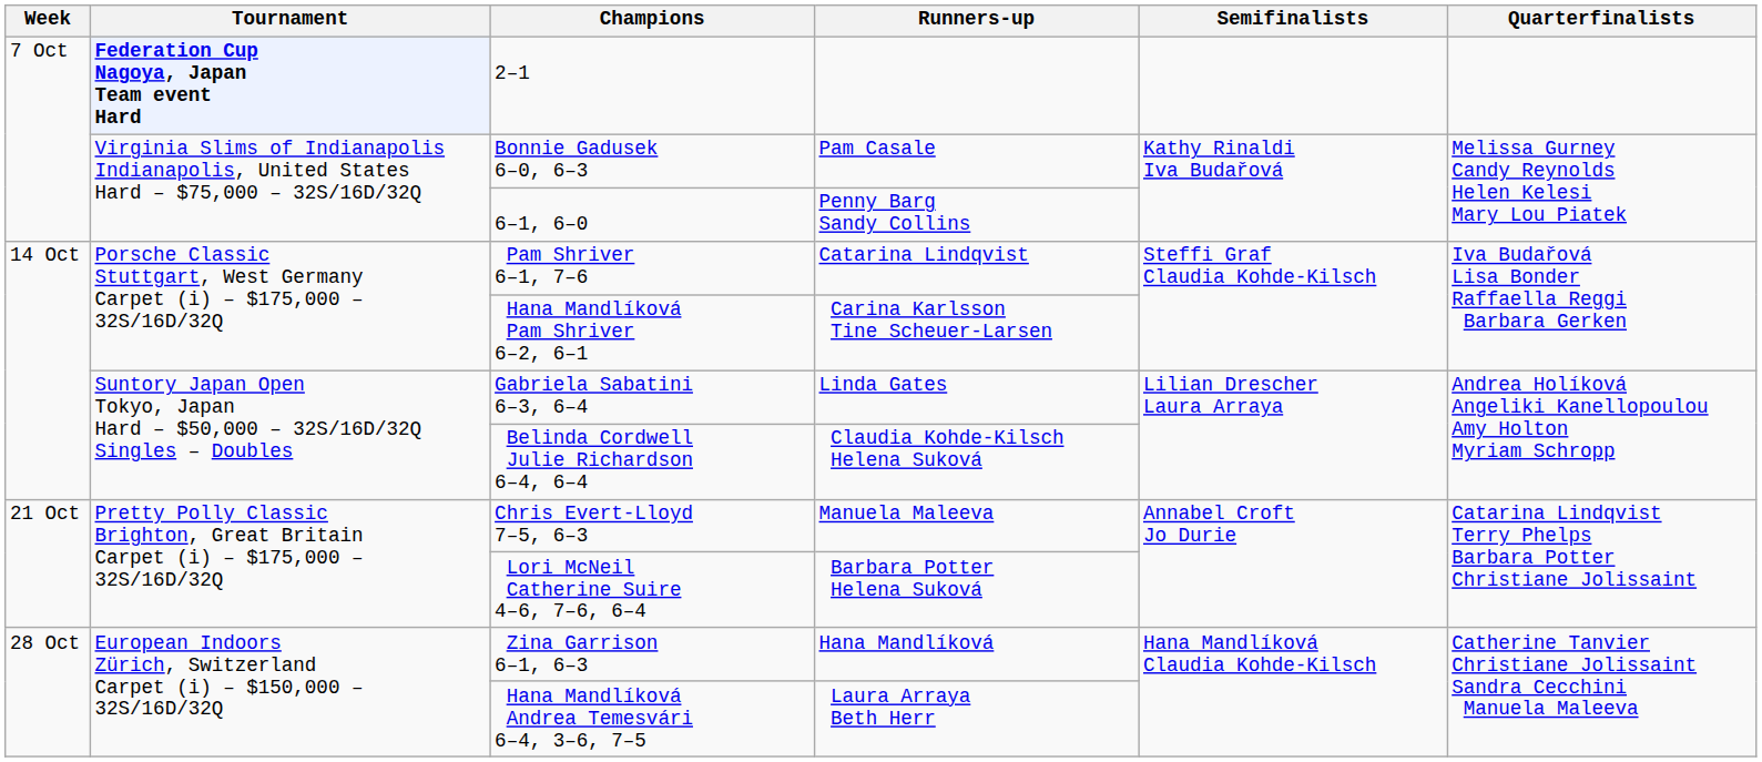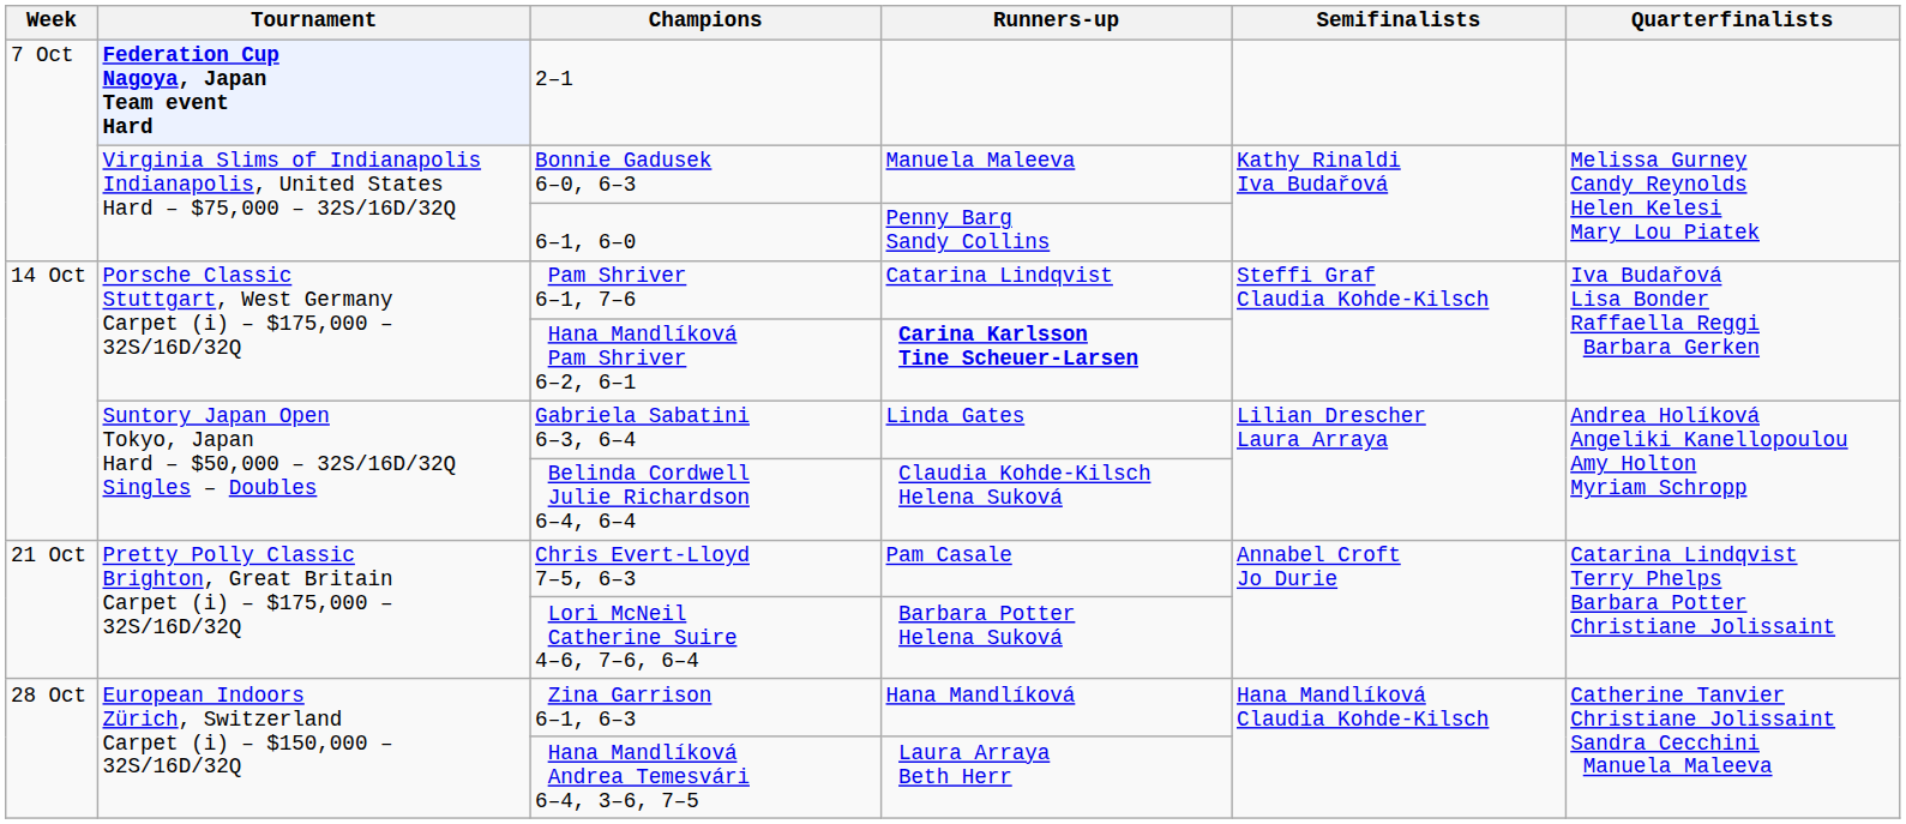 <table class=wikitable style=font-size:95%>
 <tr>
 <th style="width:48px;">Week</th>
 <th style="width:248px;">Tournament</th>
 <th style="width:200px;">Champions</th>
 <th style="width:200px;">Runners-up</th>
 <th style="width:190px;">Semifinalists</th>
 <th style="width:190px;">Quarterfinalists</th>
 </tr>
 <tr valign=top>
 <td rowspan=3>7 Oct</td>
 <td style="background:#ecf2ff;"><strong><a href='#'>Federation Cup</a><br> <a href='#'>Nagoya</a>, Japan<br>Team event<br>Hard<br></strong></td>
 <td> <br> 2–1</td>
 <td> <br></td>
 <td> <br> <br></td>
 <td> <br> <br> <br></td>
 </tr>
 <tr valign=top>
 <td rowspan=2><a href='#'>Virginia Slims of Indianapolis</a><br> <a href='#'>Indianapolis</a>, United States<br>Hard – $75,000 – 32S/16D/32Q</td>
 <td> <a href='#'>Bonnie Gadusek</a><br>6–0, 6–3</td>
-<td> <a href='#'>Pam Casale</a></td>
+<td> <a href='#'>Manuela Maleeva</a></td>
 <td rowspan=2> <a href='#'>Kathy Rinaldi</a> <br> <a href='#'>Iva Budařová</a></td>
 <td rowspan=2> <a href='#'>Melissa Gurney</a> <br> <a href='#'>Candy Reynolds</a> <br> <a href='#'>Helen Kelesi</a>  <br> <a href='#'>Mary Lou Piatek</a></td>
 </tr>
 <tr valign="top">
 <td><br>6–1, 6–0</td>
 <td> <a href='#'>Penny Barg</a><br>  <a href='#'>Sandy Collins</a></td>
 </tr>
 <tr valign=top>
 <td rowspan=4>14 Oct</td>
 <td rowspan=2><a href='#'>Porsche Classic</a><br> <a href='#'>Stuttgart</a>, West Germany <br>Carpet (i) – $175,000 – 32S/16D/32Q</td>
 <td> <a href='#'>Pam Shriver</a> <br>6–1, 7–6</td>
 <td> <a href='#'>Catarina Lindqvist</a></td>
 <td rowspan=2> <a href='#'>Steffi Graf</a> <br> <a href='#'>Claudia Kohde-Kilsch</a></td>
 <td rowspan=2> <a href='#'>Iva Budařová</a> <br> <a href='#'>Lisa Bonder</a> <br>  <a href='#'>Raffaella Reggi</a><br> <a href='#'>Barbara Gerken</a></td>
 </tr>
 <tr valign="top">
 <td> <a href='#'>Hana Mandlíková</a><br> <a href='#'>Pam Shriver</a> <br>6–2, 6–1</td>
-<td> <a href='#'>Carina Karlsson</a><br> <a href='#'>Tine Scheuer-Larsen</a></td>
+<td><strong> <a href='#'>Carina Karlsson</a><br> <a href='#'>Tine Scheuer-Larsen</a></strong></td>
 </tr>
 <tr valign="top">
 <td rowspan=2><a href='#'>Suntory Japan Open</a><br> Tokyo, Japan<br>Hard – $50,000 – 32S/16D/32Q <br><a href='#'>Singles</a> – <a href='#'>Doubles</a></td>
 <td> <a href='#'>Gabriela Sabatini</a><br>6–3, 6–4</td>
 <td> <a href='#'>Linda Gates</a></td>
 <td rowspan=2> <a href='#'>Lilian Drescher</a> <br> <a href='#'>Laura Arraya</a></td>
 <td rowspan=2> <a href='#'>Andrea Holíková</a>  <br> <a href='#'>Angeliki Kanellopoulou</a> <br> <a href='#'>Amy Holton</a> <br> <a href='#'>Myriam Schropp</a></td>
 </tr>
 <tr valign="top">
 <td> <a href='#'>Belinda Cordwell</a><br> <a href='#'>Julie Richardson</a><br>6–4, 6–4</td>
 <td> <a href='#'>Claudia Kohde-Kilsch</a><br> <a href='#'>Helena Suková</a></td>
 </tr>
 <tr valign=top>
 <td rowspan=2>21 Oct</td>
 <td rowspan=2><a href='#'>Pretty Polly Classic</a><br> <a href='#'>Brighton</a>, Great Britain<br>Carpet (i) – $175,000 – 32S/16D/32Q</td>
 <td> <a href='#'>Chris Evert-Lloyd</a> <br>7–5, 6–3</td>
-<td> <a href='#'>Manuela Maleeva</a></td>
+<td> <a href='#'>Pam Casale</a></td>
 <td rowspan=2> <a href='#'>Annabel Croft</a>  <br> <a href='#'>Jo Durie</a></td>
 <td rowspan=2> <a href='#'>Catarina Lindqvist</a> <br> <a href='#'>Terry Phelps</a> <br>  <a href='#'>Barbara Potter</a> <br> <a href='#'>Christiane Jolissaint</a></td>
 </tr>
 <tr valign="top">
 <td> <a href='#'>Lori McNeil</a><br> <a href='#'>Catherine Suire</a> <br>4–6, 7–6, 6–4</td>
 <td> <a href='#'>Barbara Potter</a><br> <a href='#'>Helena Suková</a></td>
 </tr>
 <tr valign="top">
 <td rowspan=2>28 Oct</td>
 <td rowspan=2><a href='#'>European Indoors</a><br> <a href='#'>Zürich</a>, Switzerland<br>Carpet (i) – $150,000 – 32S/16D/32Q</td>
 <td> <a href='#'>Zina Garrison</a><br> 6–1, 6–3</td>
 <td> <a href='#'>Hana Mandlíková</a></td>
 <td rowspan=2> <a href='#'>Hana Mandlíková</a> <br> <a href='#'>Claudia Kohde-Kilsch</a></td>
 <td rowspan=2> <a href='#'>Catherine Tanvier</a> <br> <a href='#'>Christiane Jolissaint</a><br> <a href='#'>Sandra Cecchini</a><br> <a href='#'>Manuela Maleeva</a></td>
 </tr>
 <tr valign="top">
 <td> <a href='#'>Hana Mandlíková</a><br> <a href='#'>Andrea Temesvári</a><br>6–4, 3–6, 7–5</td>
 <td> <a href='#'>Laura Arraya</a><br> <a href='#'>Beth Herr</a></td>
 </tr>
 </table>
